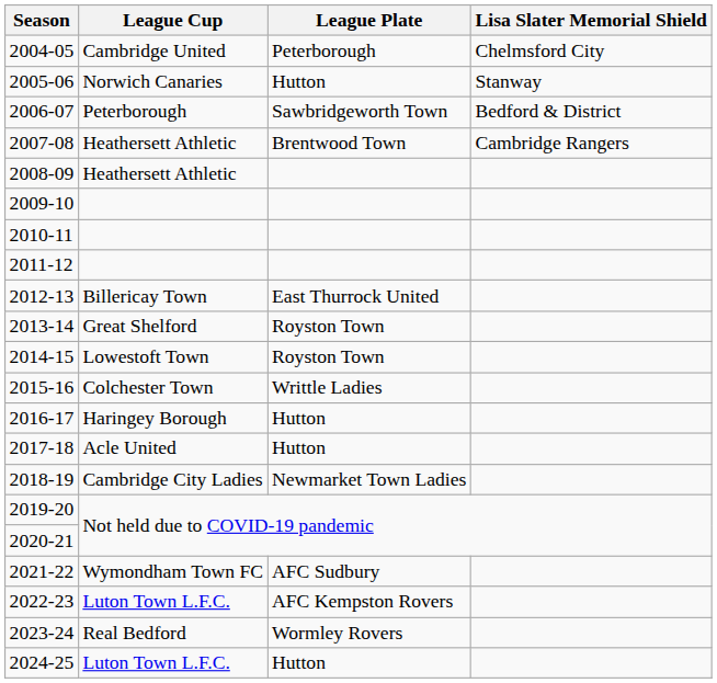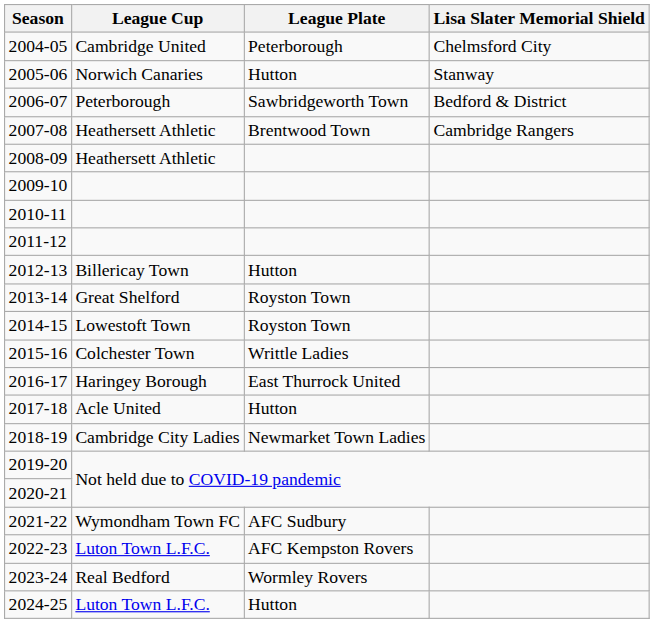 <table class="wikitable">
 <tr>
 <th>Season</th>
 <th>League Cup</th>
 <th>League Plate</th>
 <th>Lisa Slater Memorial Shield</th>
 </tr>
 <tr>
 <td>2004-05</td>
 <td>Cambridge United</td>
 <td>Peterborough</td>
 <td>Chelmsford City</td>
 </tr>
 <tr>
 <td>2005-06</td>
 <td>Norwich Canaries</td>
 <td>Hutton</td>
 <td>Stanway</td>
 </tr>
 <tr>
 <td>2006-07</td>
 <td>Peterborough</td>
 <td>Sawbridgeworth Town</td>
 <td>Bedford & District</td>
 </tr>
 <tr>
 <td>2007-08</td>
 <td>Heathersett Athletic</td>
 <td>Brentwood Town</td>
 <td>Cambridge Rangers</td>
 </tr>
 <tr>
 <td>2008-09</td>
 <td>Heathersett Athletic</td>
 <td></td>
 <td></td>
 </tr>
 <tr>
 <td>2009-10</td>
 <td></td>
 <td></td>
 <td></td>
 </tr>
 <tr>
 <td>2010-11</td>
 <td></td>
 <td></td>
 <td></td>
 </tr>
 <tr>
 <td>2011-12</td>
 <td></td>
 <td></td>
 <td></td>
 </tr>
 <tr>
 <td>2012-13</td>
 <td>Billericay Town</td>
-<td>East Thurrock United</td>
+<td>Hutton</td>
 <td></td>
 </tr>
 <tr>
 <td>2013-14</td>
 <td>Great Shelford</td>
 <td>Royston Town</td>
 <td></td>
 </tr>
 <tr>
 <td>2014-15</td>
 <td>Lowestoft Town</td>
 <td>Royston Town</td>
 <td></td>
 </tr>
 <tr>
 <td>2015-16</td>
 <td>Colchester Town</td>
 <td>Writtle Ladies</td>
 <td></td>
 </tr>
 <tr>
 <td>2016-17</td>
 <td>Haringey Borough</td>
-<td>Hutton</td>
+<td>East Thurrock United</td>
 <td></td>
 </tr>
 <tr>
 <td>2017-18</td>
 <td>Acle United</td>
 <td>Hutton</td>
 <td></td>
 </tr>
 <tr>
 <td>2018-19</td>
 <td>Cambridge City Ladies</td>
 <td>Newmarket Town Ladies</td>
 <td></td>
 </tr>
 <tr>
 <td>2019-20</td>
 <td colspan="3" rowspan="2">Not held due to <a href='#'>COVID-19 pandemic</a></td>
 </tr>
 <tr>
 <td>2020-21</td>
 </tr>
 <tr>
 <td>2021-22</td>
 <td>Wymondham Town FC</td>
 <td>AFC Sudbury</td>
 <td></td>
 </tr>
 <tr>
 <td>2022-23</td>
 <td><a href='#'>Luton Town L.F.C.</a></td>
 <td>AFC Kempston Rovers</td>
 <td></td>
 </tr>
 <tr>
 <td>2023-24</td>
 <td>Real Bedford</td>
 <td>Wormley Rovers</td>
 <td></td>
 </tr>
 <tr>
 <td>2024-25</td>
 <td><a href='#'>Luton Town L.F.C.</a></td>
 <td>Hutton</td>
 <td></td>
 </tr>
 </table>
